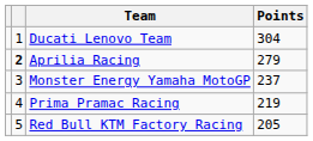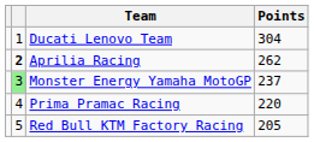 <table class="wikitable" style="font-size: 85%;">
 <tr>
 <th></th>
 <th></th>
 <th>Team</th>
 <th>Points</th>
 </tr>
 <tr>
 <td></td>
 <td align=center>1</td>
 <td> <a href='#'>Ducati Lenovo Team</a></td>
 <td align=left>304</td>
 </tr>
 <tr>
 <td></td>
 <td align=center><strong>2</strong></td>
 <td> <a href='#'>Aprilia Racing</a></td>
-<td align=left>279</td>
+<td align=left>262</td>
 </tr>
 <tr>
 <td></td>
-<td align=center>3</td>
+<td align=center style="background: lightgreen;">3</td>
 <td> <a href='#'>Monster Energy Yamaha MotoGP</a></td>
 <td align=left>237</td>
 </tr>
 <tr>
 <td></td>
 <td align=center>4</td>
 <td> <a href='#'>Prima Pramac Racing</a></td>
-<td align=left>219</td>
+<td align=left>220</td>
 </tr>
 <tr>
 <td></td>
 <td align=center>5</td>
 <td> <a href='#'>Red Bull KTM Factory Racing</a></td>
 <td align=left>205</td>
 </tr>
 </table>
